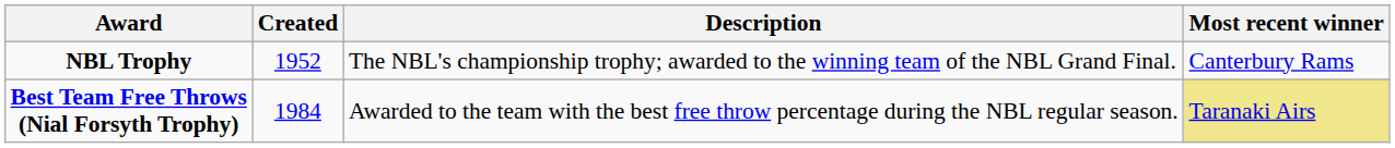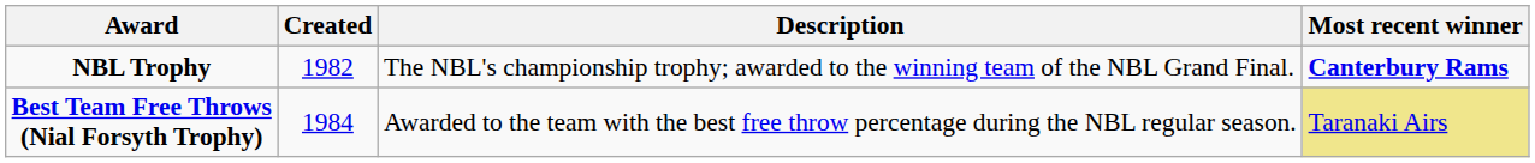 <table class="wikitable plainrowheaders sortable" summary="Award (sortable), Created (sortable), Description, Most recent winner">
 <tr>
 <th scope="col">Award</th>
 <th scope="col">Created</th>
 <th scope="col" class="unsortable">Description</th>
 <th scope="col" class="unsortable">Most recent winner</th>
 </tr>
 <tr>
 <th scope="row" style="background-color:transparent;">NBL Trophy</th>
-<td align="center"><a href='#'>1952</a></td>
+<td align="center"><a href='#'>1982</a></td>
 <td>The NBL's championship trophy; awarded to the <a href='#'>winning team</a> of the NBL Grand Final.</td>
-<td><a href='#'>Canterbury Rams</a></td>
+<td><strong><a href='#'>Canterbury Rams</a></strong></td>
 </tr>
 <tr>
 <th scope="row" style="background-color:transparent;"><a href='#'>Best Team Free Throws</a><br>(Nial Forsyth Trophy)</th>
 <td align=center><a href='#'>1984</a></td>
 <td>Awarded to the team with the best <a href='#'>free throw</a> percentage during the NBL regular season.</td>
 <td style="background: khaki;"><a href='#'>Taranaki Airs</a></td>
 </tr>
 </table>
